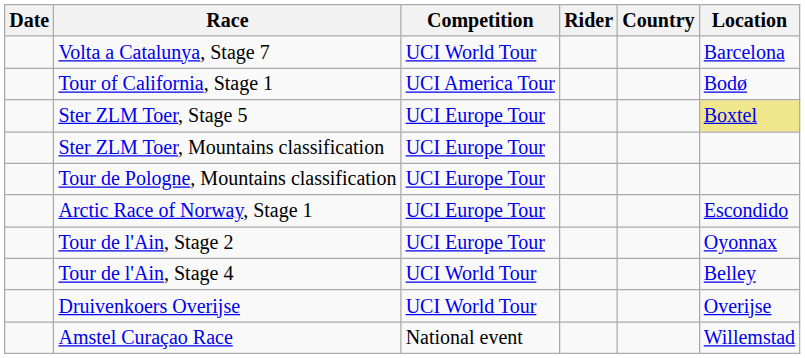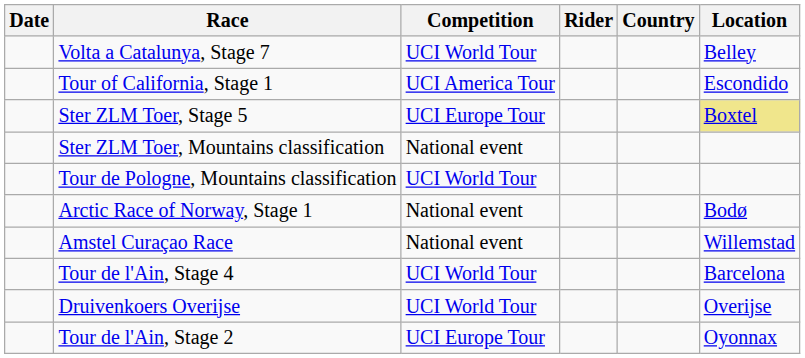 <table class="wikitable sortable">
 <tr>
 <th>Date</th>
 <th>Race</th>
 <th>Competition</th>
 <th>Rider</th>
 <th>Country</th>
 <th>Location</th>
 </tr>
 <tr>
 <td></td>
 <td><a href='#'>Volta a Catalunya</a>, Stage 7</td>
 <td><a href='#'>UCI World Tour</a></td>
 <td></td>
 <td></td>
-<td><a href='#'>Barcelona</a></td>
+<td><a href='#'>Belley</a></td>
 </tr>
 <tr>
 <td></td>
 <td><a href='#'>Tour of California</a>, Stage 1</td>
 <td><a href='#'>UCI America Tour</a></td>
 <td></td>
 <td></td>
-<td><a href='#'>Bodø</a></td>
+<td><a href='#'>Escondido</a></td>
 </tr>
 <tr>
 <td></td>
 <td><a href='#'>Ster ZLM Toer</a>, Stage 5</td>
 <td><a href='#'>UCI Europe Tour</a></td>
 <td></td>
 <td></td>
 <td style="background: khaki;"><a href='#'>Boxtel</a></td>
 </tr>
 <tr>
 <td></td>
 <td><a href='#'>Ster ZLM Toer</a>, Mountains classification</td>
-<td><a href='#'>UCI Europe Tour</a></td>
+<td>National event</td>
 <td></td>
 <td></td>
 <td></td>
 </tr>
 <tr>
 <td></td>
 <td><a href='#'>Tour de Pologne</a>, Mountains classification</td>
-<td><a href='#'>UCI Europe Tour</a></td>
+<td><a href='#'>UCI World Tour</a></td>
 <td></td>
 <td></td>
 <td></td>
 </tr>
 <tr>
 <td></td>
 <td><a href='#'>Arctic Race of Norway</a>, Stage 1</td>
-<td><a href='#'>UCI Europe Tour</a></td>
+<td>National event</td>
 <td></td>
 <td></td>
-<td><a href='#'>Escondido</a></td>
+<td><a href='#'>Bodø</a></td>
 </tr>
 <tr>
 <td></td>
-<td><a href='#'>Tour de l'Ain</a>, Stage 2</td>
-<td><a href='#'>UCI Europe Tour</a></td>
+<td><a href='#'>Amstel Curaçao Race</a></td>
+<td>National event</td>
 <td></td>
 <td></td>
-<td><a href='#'>Oyonnax</a></td>
+<td><a href='#'>Willemstad</a></td>
 </tr>
 <tr>
 <td></td>
 <td><a href='#'>Tour de l'Ain</a>, Stage 4</td>
 <td><a href='#'>UCI World Tour</a></td>
 <td></td>
 <td></td>
-<td><a href='#'>Belley</a></td>
+<td><a href='#'>Barcelona</a></td>
 </tr>
 <tr>
 <td></td>
 <td><a href='#'>Druivenkoers Overijse</a></td>
 <td><a href='#'>UCI World Tour</a></td>
 <td></td>
 <td></td>
 <td><a href='#'>Overijse</a></td>
 </tr>
 <tr>
 <td></td>
-<td><a href='#'>Amstel Curaçao Race</a></td>
-<td>National event</td>
+<td><a href='#'>Tour de l'Ain</a>, Stage 2</td>
+<td><a href='#'>UCI Europe Tour</a></td>
 <td></td>
 <td></td>
-<td><a href='#'>Willemstad</a></td>
+<td><a href='#'>Oyonnax</a></td>
 </tr>
 </table>
